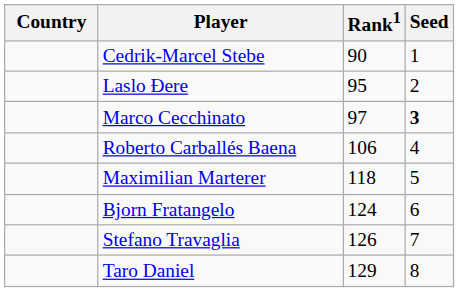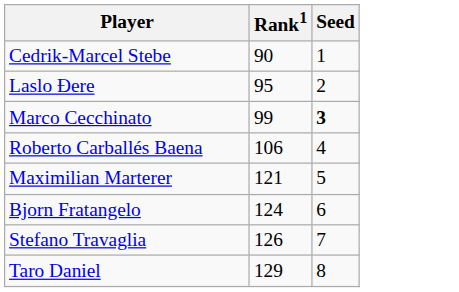 <table class="sortable wikitable">
 <tr>
-<th width="70">Country</th>
 <th width="195">Player</th>
 <th>Rank<sup>1</sup></th>
 <th>Seed</th>
 </tr>
 <tr>
-<td></td>
 <td><a href='#'>Cedrik-Marcel Stebe</a></td>
 <td>90</td>
 <td>1</td>
 </tr>
 <tr>
-<td></td>
 <td><a href='#'>Laslo Đere</a></td>
 <td>95</td>
 <td>2</td>
 </tr>
 <tr>
-<td></td>
 <td><a href='#'>Marco Cecchinato</a></td>
-<td>97</td>
+<td>99</td>
 <td><strong>3</strong></td>
 </tr>
 <tr>
-<td></td>
 <td><a href='#'>Roberto Carballés Baena</a></td>
 <td>106</td>
 <td>4</td>
 </tr>
 <tr>
-<td></td>
 <td><a href='#'>Maximilian Marterer</a></td>
-<td>118</td>
+<td>121</td>
 <td>5</td>
 </tr>
 <tr>
-<td></td>
 <td><a href='#'>Bjorn Fratangelo</a></td>
 <td>124</td>
 <td>6</td>
 </tr>
 <tr>
-<td></td>
 <td><a href='#'>Stefano Travaglia</a></td>
 <td>126</td>
 <td>7</td>
 </tr>
 <tr>
-<td></td>
 <td><a href='#'>Taro Daniel</a></td>
 <td>129</td>
 <td>8</td>
 </tr>
 </table>
